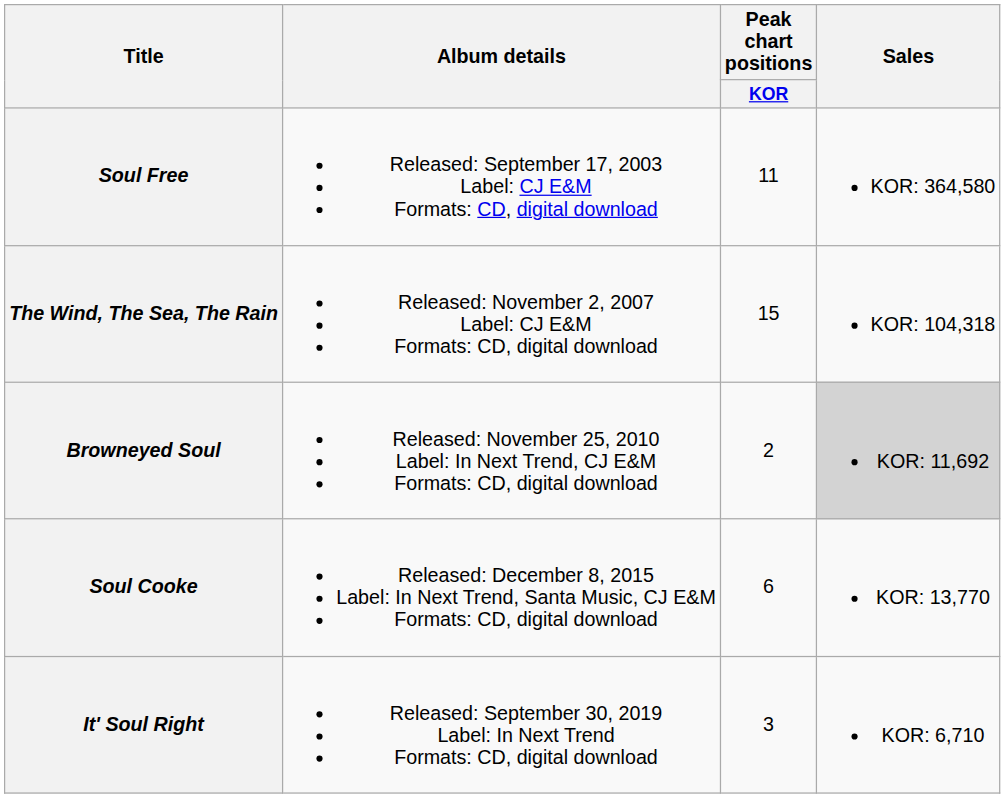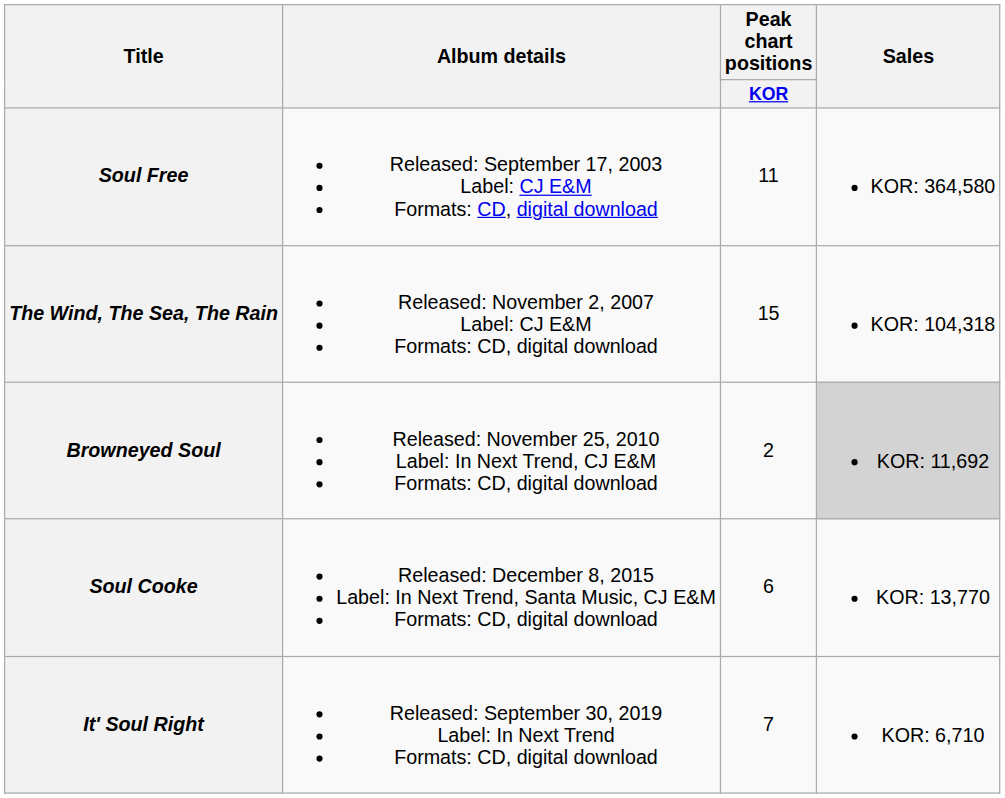 <table class="wikitable plainrowheaders" style="text-align:center;">
 <tr>
 <th scope="col" rowspan="2">Title</th>
 <th scope="col" rowspan="2">Album details</th>
 <th scope="col" colspan="1">Peak chart positions</th>
 <th scope="col" rowspan="2">Sales</th>
 </tr>
 <tr>
 <th scope="col" style="width:3.5em;font-size:90%;"><a href='#'>KOR</a><br></th>
 </tr>
 <tr>
 <th scope="row"><em>Soul Free</em></th>
 <td><br><ul><li>Released: September 17, 2003</li><li>Label: <a href='#'>CJ E&M</a></li><li>Formats: <a href='#'>CD</a>, <a href='#'>digital download</a></li></ul></td>
 <td>11</td>
 <td><br><ul><li>KOR: 364,580</li></ul></td>
 </tr>
 <tr>
 <th scope="row"><em>The Wind, The Sea, The Rain</em></th>
 <td><br><ul><li>Released: November 2, 2007</li><li>Label: CJ E&M</li><li>Formats: CD, digital download</li></ul></td>
 <td>15</td>
 <td><br><ul><li>KOR: 104,318</li></ul></td>
 </tr>
 <tr>
 <th scope="row"><em>Browneyed Soul</em></th>
 <td><br><ul><li>Released: November 25, 2010</li><li>Label: In Next Trend, CJ E&M</li><li>Formats: CD, digital download</li></ul></td>
 <td>2</td>
 <td style="background: lightgrey;"><br><ul><li>KOR: 11,692</li></ul></td>
 </tr>
 <tr>
 <th scope="row"><em>Soul Cooke</em></th>
 <td><br><ul><li>Released: December 8, 2015</li><li>Label: In Next Trend, Santa Music, CJ E&M</li><li>Formats: CD, digital download</li></ul></td>
 <td>6</td>
 <td><br><ul><li>KOR: 13,770</li></ul></td>
 </tr>
 <tr>
 <th scope="row"><em>It' Soul Right</em></th>
 <td><br><ul><li>Released: September 30, 2019</li><li>Label: In Next Trend</li><li>Formats: CD, digital download</li></ul></td>
-<td>3</td>
+<td>7</td>
 <td><br><ul><li>KOR: 6,710</li></ul></td>
 </tr>
 </table>
